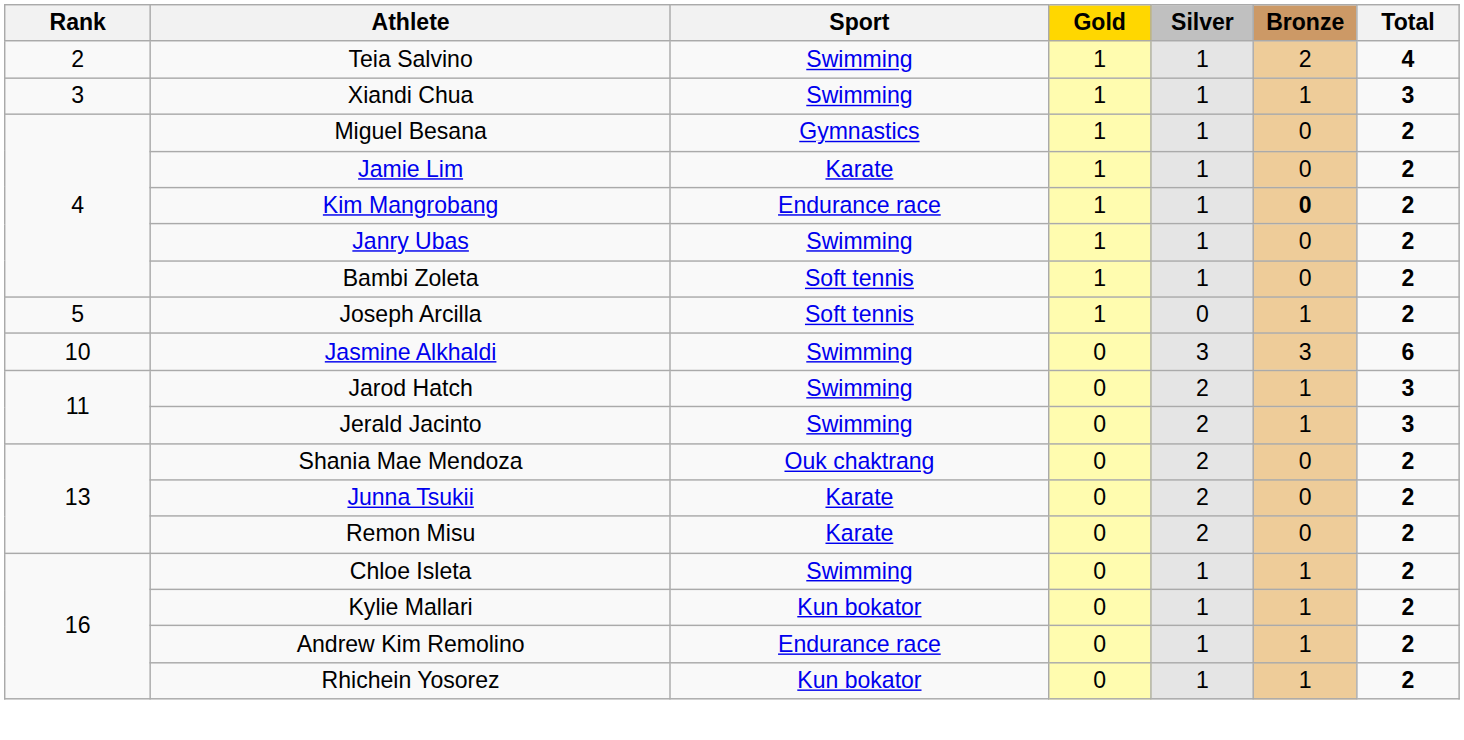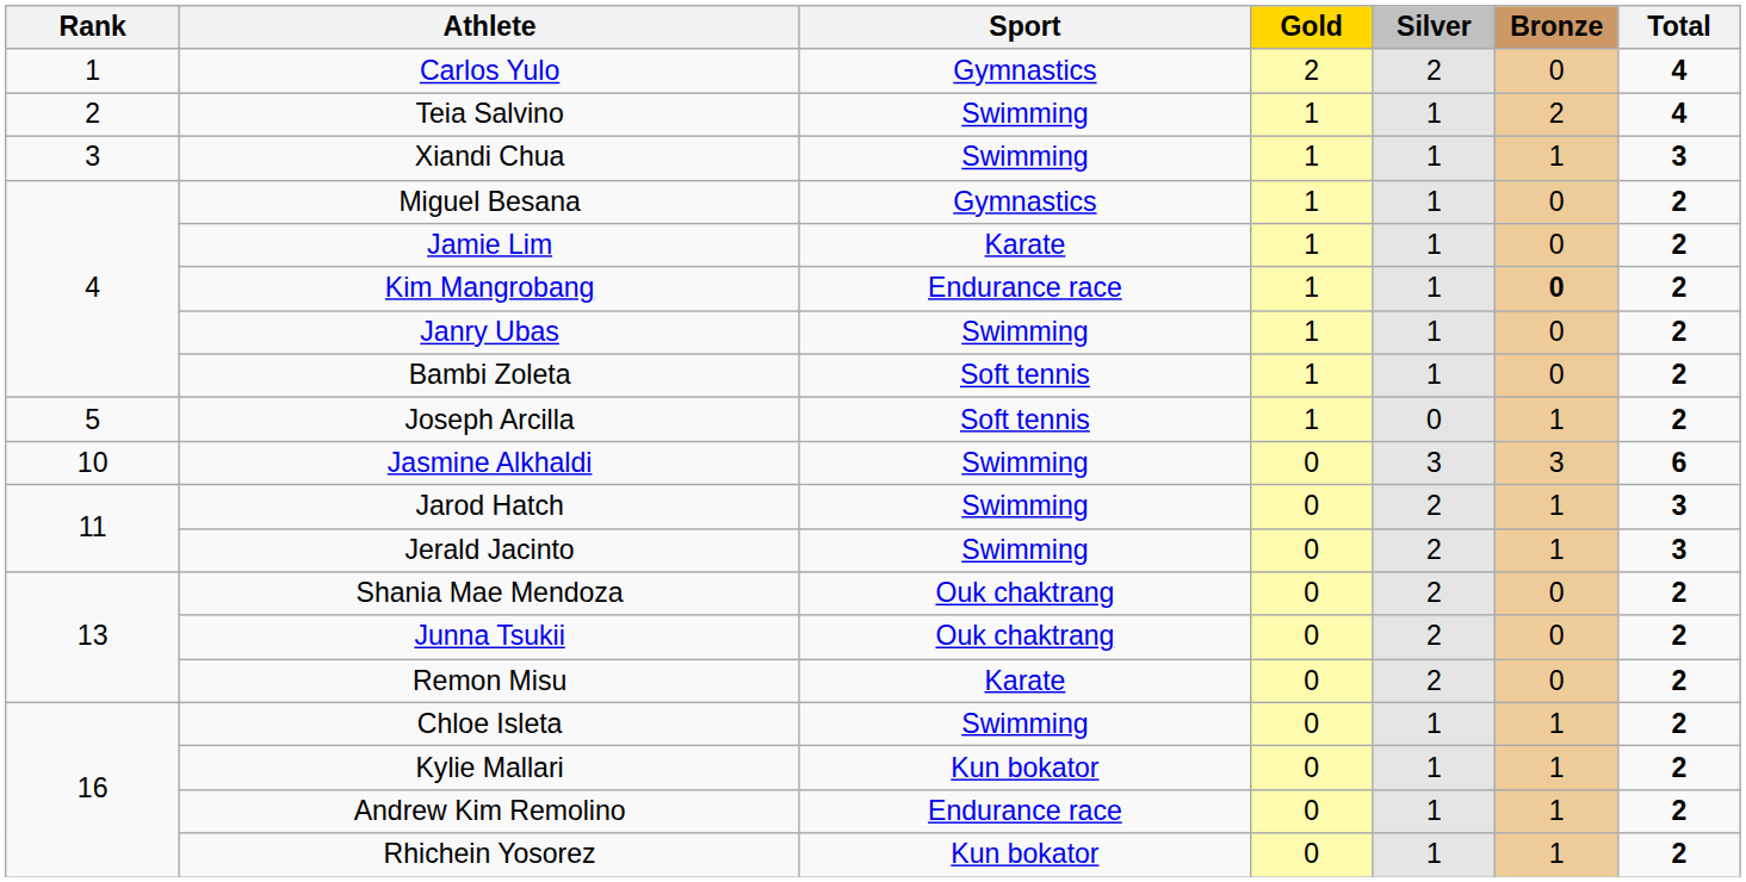 <table class="wikitable sortable" width="80%" style="text-align:center;">
 <tr>
 <th>Rank</th>
 <th>Athlete</th>
 <th>Sport</th>
 <th style="background-color:gold; width:4.0em; font-weight:bold;">Gold</th>
 <th style="background-color:silver; width:4.0em; font-weight:bold;">Silver</th>
 <th style="background-color:#cc9966; width:4.0em; font-weight:bold;">Bronze</th>
 <th style="width:4.0em;">Total</th>
+</tr>
+<tr>
+<td>1</td>
+<td><a href='#'>Carlos Yulo</a></td>
+<td><a href='#'>Gymnastics</a></td>
+<td bgcolor=#fffcaf>2</td>
+<td bgcolor=#e5e5e5>2</td>
+<td bgcolor=#eecc99>0</td>
+<td><strong>4</strong></td>
 </tr>
 <tr>
 <td>2</td>
 <td>Teia Salvino</td>
 <td><a href='#'>Swimming</a></td>
 <td bgcolor=#fffcaf>1</td>
 <td bgcolor=#e5e5e5>1</td>
 <td bgcolor=#eecc99>2</td>
 <td><strong>4</strong></td>
 </tr>
 <tr>
 <td>3</td>
 <td>Xiandi Chua</td>
 <td><a href='#'>Swimming</a></td>
 <td bgcolor=#fffcaf>1</td>
 <td bgcolor=#e5e5e5>1</td>
 <td bgcolor=#eecc99>1</td>
 <td><strong>3</strong></td>
 </tr>
 <tr>
 <td rowspan="5">4</td>
 <td>Miguel Besana</td>
 <td><a href='#'>Gymnastics</a></td>
 <td bgcolor=#fffcaf>1</td>
 <td bgcolor=#e5e5e5>1</td>
 <td bgcolor=#eecc99>0</td>
 <td><strong>2</strong></td>
 </tr>
 <tr>
 <td><a href='#'>Jamie Lim</a></td>
 <td><a href='#'>Karate</a></td>
 <td bgcolor=#fffcaf>1</td>
 <td bgcolor=#e5e5e5>1</td>
 <td bgcolor=#eecc99>0</td>
 <td><strong>2</strong></td>
 </tr>
 <tr>
 <td><a href='#'>Kim Mangrobang</a></td>
 <td><a href='#'>Endurance race</a></td>
 <td bgcolor=#fffcaf>1</td>
 <td bgcolor=#e5e5e5>1</td>
 <td bgcolor=#eecc99><strong>0</strong></td>
 <td><strong>2</strong></td>
 </tr>
 <tr>
 <td><a href='#'>Janry Ubas</a></td>
 <td><a href='#'>Swimming</a></td>
 <td bgcolor=#fffcaf>1</td>
 <td bgcolor=#e5e5e5>1</td>
 <td bgcolor=#eecc99>0</td>
 <td><strong>2</strong></td>
 </tr>
 <tr>
 <td>Bambi Zoleta</td>
 <td><a href='#'>Soft tennis</a></td>
 <td bgcolor=#fffcaf>1</td>
 <td bgcolor=#e5e5e5>1</td>
 <td bgcolor=#eecc99>0</td>
 <td><strong>2</strong></td>
 </tr>
 <tr>
 <td>5</td>
 <td>Joseph Arcilla</td>
 <td><a href='#'>Soft tennis</a></td>
 <td bgcolor=#fffcaf>1</td>
 <td bgcolor=#e5e5e5>0</td>
 <td bgcolor=#eecc99>1</td>
 <td><strong>2</strong></td>
 </tr>
 <tr>
 <td>10</td>
 <td><a href='#'>Jasmine Alkhaldi</a></td>
 <td><a href='#'>Swimming</a></td>
 <td bgcolor=#fffcaf>0</td>
 <td bgcolor=#e5e5e5>3</td>
 <td bgcolor=#eecc99>3</td>
 <td><strong>6</strong></td>
 </tr>
 <tr>
 <td rowspan="2">11</td>
 <td>Jarod Hatch</td>
 <td><a href='#'>Swimming</a></td>
 <td bgcolor=#fffcaf>0</td>
 <td bgcolor=#e5e5e5>2</td>
 <td bgcolor=#eecc99>1</td>
 <td><strong>3</strong></td>
 </tr>
 <tr>
 <td>Jerald Jacinto</td>
 <td><a href='#'>Swimming</a></td>
 <td bgcolor=#fffcaf>0</td>
 <td bgcolor=#e5e5e5>2</td>
 <td bgcolor=#eecc99>1</td>
 <td><strong>3</strong></td>
 </tr>
 <tr>
 <td rowspan="3">13</td>
 <td>Shania Mae Mendoza</td>
 <td><a href='#'>Ouk chaktrang</a></td>
 <td bgcolor=#fffcaf>0</td>
 <td bgcolor=#e5e5e5>2</td>
 <td bgcolor=#eecc99>0</td>
 <td><strong>2</strong></td>
 </tr>
 <tr>
 <td><a href='#'>Junna Tsukii</a></td>
-<td><a href='#'>Karate</a></td>
+<td><a href='#'>Ouk chaktrang</a></td>
 <td bgcolor=#fffcaf>0</td>
 <td bgcolor=#e5e5e5>2</td>
 <td bgcolor=#eecc99>0</td>
 <td><strong>2</strong></td>
 </tr>
 <tr>
 <td>Remon Misu</td>
 <td><a href='#'>Karate</a></td>
 <td bgcolor=#fffcaf>0</td>
 <td bgcolor=#e5e5e5>2</td>
 <td bgcolor=#eecc99>0</td>
 <td><strong>2</strong></td>
 </tr>
 <tr>
 <td rowspan="4">16</td>
 <td>Chloe Isleta</td>
 <td><a href='#'>Swimming</a></td>
 <td bgcolor=#fffcaf>0</td>
 <td bgcolor=#e5e5e5>1</td>
 <td bgcolor=#eecc99>1</td>
 <td><strong>2</strong></td>
 </tr>
 <tr>
 <td>Kylie Mallari</td>
 <td><a href='#'>Kun bokator</a></td>
 <td bgcolor=#fffcaf>0</td>
 <td bgcolor=#e5e5e5>1</td>
 <td bgcolor=#eecc99>1</td>
 <td><strong>2</strong></td>
 </tr>
 <tr>
 <td>Andrew Kim Remolino</td>
 <td><a href='#'>Endurance race</a></td>
 <td bgcolor=#fffcaf>0</td>
 <td bgcolor=#e5e5e5>1</td>
 <td bgcolor=#eecc99>1</td>
 <td><strong>2</strong></td>
 </tr>
 <tr>
 <td>Rhichein Yosorez</td>
 <td><a href='#'>Kun bokator</a></td>
 <td bgcolor=#fffcaf>0</td>
 <td bgcolor=#e5e5e5>1</td>
 <td bgcolor=#eecc99>1</td>
 <td><strong>2</strong></td>
 </tr>
 </table>
